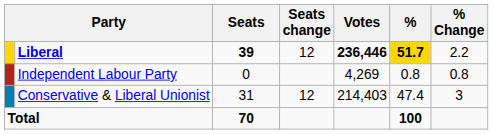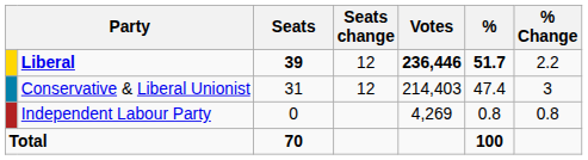 <table class="wikitable sortable">
 <tr>
 <th style="width:100px" colspan=2>Party</th>
 <th style="width:70px;">Seats</th>
 <th style="width:40px;">Seats change</th>
 <th style="width:40px;">Votes</th>
 <th style="width:40px;">%</th>
 <th style="width:40px;">% Change</th>
 </tr>
 <tr>
 <td bgcolor="#FFD700"></td>
 <td><strong><a href='#'>Liberal</a></strong></td>
 <td align=center><strong>39</strong></td>
 <td align=center> 12</td>
 <td align=center><strong> 236,446</strong></td>
-<td align=center style="background: gold;"><strong>51.7</strong></td>
+<td align=center><strong>51.7</strong></td>
 <td align=center> 2.2</td>
+</tr>
+<tr>
+<td bgcolor="#0281AA"></td>
+<td><a href='#'>Conservative</a> & <a href='#'>Liberal Unionist</a></td>
+<td align=center>31</td>
+<td align=center> 12</td>
+<td align=center>214,403</td>
+<td align=center>47.4</td>
+<td align=center> 3</td>
 </tr>
 <tr>
 <td style="background-color:#B22222"> </td>
 <td><a href='#'>Independent Labour Party</a></td>
 <td align="center">0</td>
 <td align="center"></td>
 <td align="center">4,269</td>
 <td align="center">0.8</td>
 <td align="center"> 0.8</td>
 </tr>
 <tr>
-<td bgcolor="#0281AA"></td>
-<td><a href='#'>Conservative</a> & <a href='#'>Liberal Unionist</a></td>
-<td align=center>31</td>
-<td align=center> 12</td>
-<td align=center>214,403</td>
-<td align=center>47.4</td>
-<td align=center> 3</td>
-</tr>
-<tr>
 <td colspan=2><strong>Total</strong></td>
 <td align=center><strong>70</strong></td>
 <td align=center></td>
 <td align=center></td>
 <td align=center><strong>100</strong></td>
 <td align=center></td>
 </tr>
 </table>
